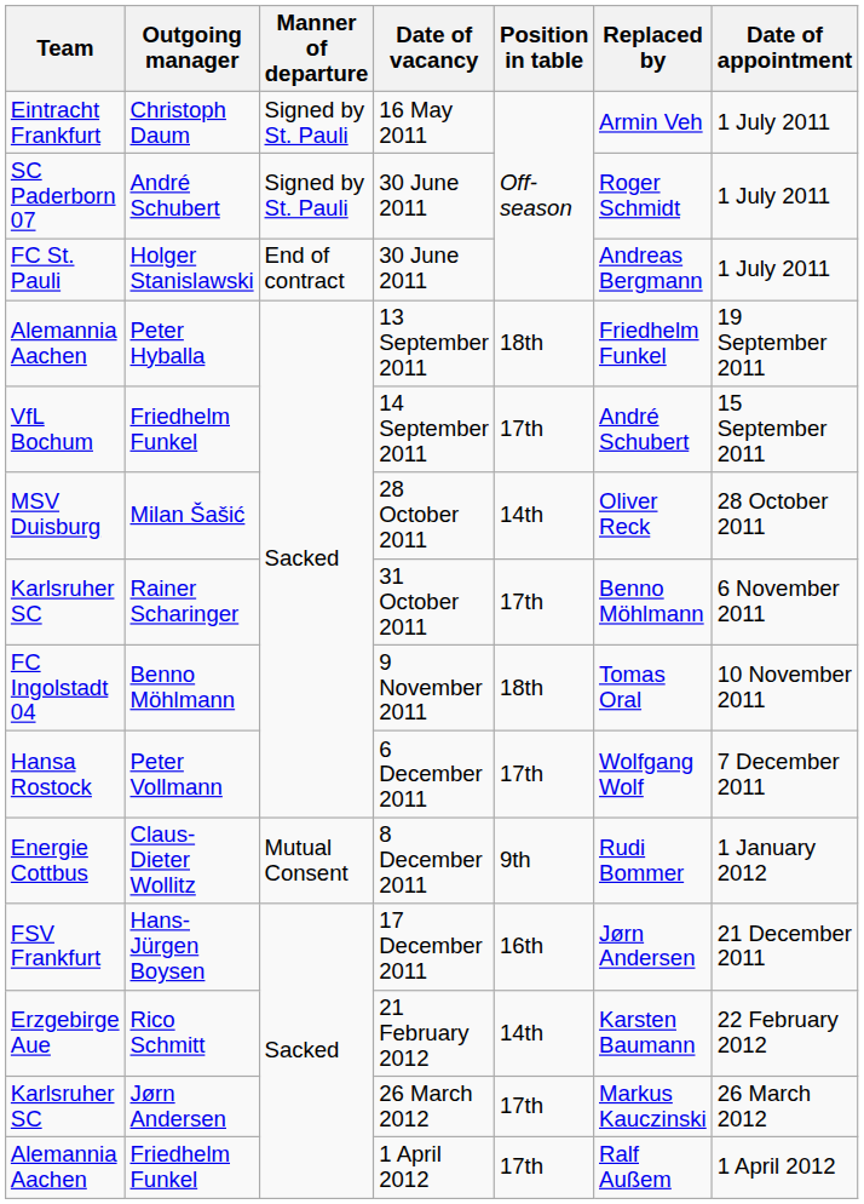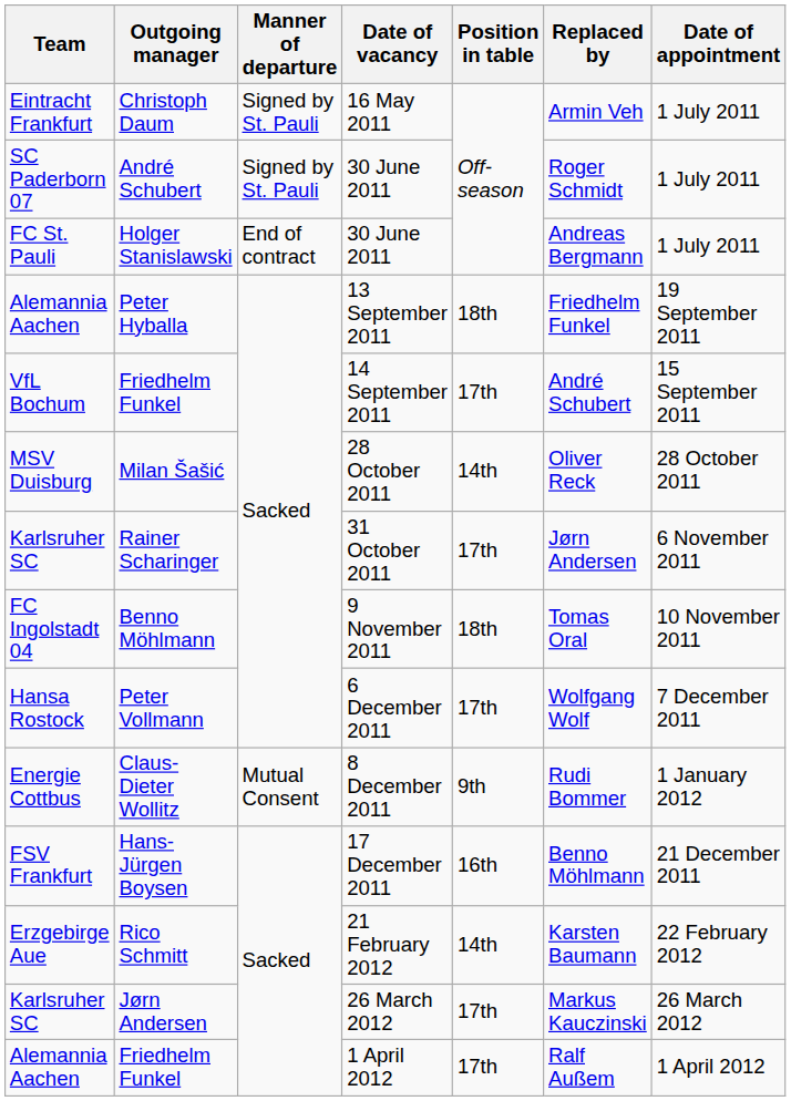 <table class="wikitable">
 <tr>
 <th>Team</th>
 <th>Outgoing manager</th>
 <th>Manner of departure</th>
 <th>Date of vacancy</th>
 <th>Position in table</th>
 <th>Replaced by</th>
 <th>Date of appointment</th>
 </tr>
 <tr>
 <td><a href='#'>Eintracht Frankfurt</a></td>
 <td> <a href='#'>Christoph Daum</a></td>
 <td>Signed by <a href='#'>St. Pauli</a></td>
 <td>16 May 2011</td>
 <td rowspan=3><em>Off-season</em></td>
 <td> <a href='#'>Armin Veh</a></td>
 <td>1 July 2011</td>
 </tr>
 <tr>
 <td><a href='#'>SC Paderborn 07</a></td>
 <td> <a href='#'>André Schubert</a></td>
 <td>Signed by <a href='#'>St. Pauli</a></td>
 <td>30 June 2011</td>
 <td> <a href='#'>Roger Schmidt</a></td>
 <td>1 July 2011</td>
 </tr>
 <tr>
 <td><a href='#'>FC St. Pauli</a></td>
 <td> <a href='#'>Holger Stanislawski</a></td>
 <td>End of contract</td>
 <td>30 June 2011</td>
 <td> <a href='#'>Andreas Bergmann</a></td>
 <td>1 July 2011</td>
 </tr>
 <tr>
 <td><a href='#'>Alemannia Aachen</a></td>
 <td> <a href='#'>Peter Hyballa</a></td>
 <td rowspan="6">Sacked</td>
 <td>13 September 2011</td>
 <td>18th</td>
 <td> <a href='#'>Friedhelm Funkel</a></td>
 <td>19 September 2011</td>
 </tr>
 <tr>
 <td><a href='#'>VfL Bochum</a></td>
 <td> <a href='#'>Friedhelm Funkel</a></td>
 <td>14 September 2011</td>
 <td>17th</td>
 <td> <a href='#'>André Schubert</a></td>
 <td>15 September 2011</td>
 </tr>
 <tr>
 <td><a href='#'>MSV Duisburg</a></td>
 <td> <a href='#'>Milan Šašić</a></td>
 <td>28 October 2011</td>
 <td>14th</td>
 <td> <a href='#'>Oliver Reck</a></td>
 <td>28 October 2011</td>
 </tr>
 <tr>
 <td><a href='#'>Karlsruher SC</a></td>
 <td> <a href='#'>Rainer Scharinger</a></td>
 <td>31 October 2011</td>
 <td>17th</td>
-<td> <a href='#'>Benno Möhlmann</a></td>
+<td> <a href='#'>Jørn Andersen</a></td>
 <td>6 November 2011</td>
 </tr>
 <tr>
 <td><a href='#'>FC Ingolstadt 04</a></td>
 <td> <a href='#'>Benno Möhlmann</a></td>
 <td>9 November 2011</td>
 <td>18th</td>
 <td> <a href='#'>Tomas Oral</a></td>
 <td>10 November 2011</td>
 </tr>
 <tr>
 <td><a href='#'>Hansa Rostock</a></td>
 <td> <a href='#'>Peter Vollmann</a></td>
 <td>6 December 2011</td>
 <td>17th</td>
 <td> <a href='#'>Wolfgang Wolf</a></td>
 <td>7 December 2011</td>
 </tr>
 <tr>
 <td><a href='#'>Energie Cottbus</a></td>
 <td> <a href='#'>Claus-Dieter Wollitz</a></td>
 <td>Mutual Consent</td>
 <td>8 December 2011</td>
 <td>9th</td>
 <td> <a href='#'>Rudi Bommer</a></td>
 <td>1 January 2012</td>
 </tr>
 <tr>
 <td><a href='#'>FSV Frankfurt</a></td>
 <td> <a href='#'>Hans-Jürgen Boysen</a></td>
 <td rowspan="4">Sacked</td>
 <td>17 December 2011</td>
 <td>16th</td>
-<td> <a href='#'>Jørn Andersen</a></td>
+<td> <a href='#'>Benno Möhlmann</a></td>
 <td>21 December 2011</td>
 </tr>
 <tr>
 <td><a href='#'>Erzgebirge Aue</a></td>
 <td> <a href='#'>Rico Schmitt</a></td>
 <td>21 February 2012</td>
 <td>14th</td>
 <td> <a href='#'>Karsten Baumann</a></td>
 <td>22 February 2012</td>
 </tr>
 <tr>
 <td><a href='#'>Karlsruher SC</a></td>
 <td> <a href='#'>Jørn Andersen</a></td>
 <td>26 March 2012</td>
 <td>17th</td>
 <td> <a href='#'>Markus Kauczinski</a></td>
 <td>26 March 2012</td>
 </tr>
 <tr>
 <td><a href='#'>Alemannia Aachen</a></td>
 <td> <a href='#'>Friedhelm Funkel</a></td>
 <td>1 April 2012</td>
 <td>17th</td>
 <td> <a href='#'>Ralf Außem</a></td>
 <td>1 April 2012</td>
 </tr>
 </table>
